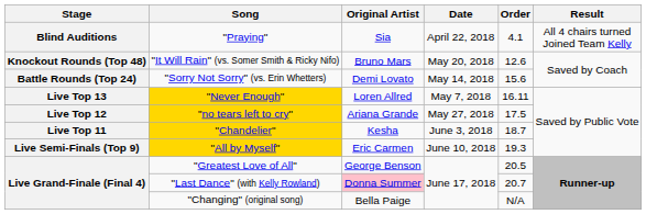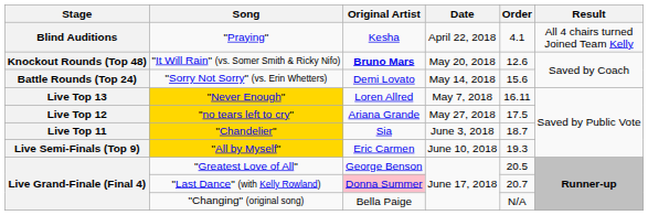 <table class="wikitable collapsible"   style="text-align:center; font-size:90%; line-height:16px;">
 <tr>
 <th scope="col">Stage</th>
 <th scope="col">Song</th>
 <th scope="col">Original Artist</th>
 <th scope="col">Date</th>
 <th scope="col">Order</th>
 <th scope="col">Result</th>
 </tr>
 <tr>
 <th scope="row">Blind Auditions</th>
 <td>"<a href='#'>Praying</a>"</td>
-<td><a href='#'>Sia</a></td>
+<td><a href='#'>Kesha</a></td>
 <td>April 22, 2018</td>
 <td>4.1</td>
 <td>All 4 chairs turned<br>Joined Team <a href='#'>Kelly</a></td>
 </tr>
 <tr>
 <th scope="row">Knockout Rounds (Top 48)</th>
 <td>"<a href='#'>It Will Rain</a>" <small>(vs. Somer Smith & Ricky Nifo)</small></td>
-<td><a href='#'>Bruno Mars</a></td>
+<td><strong><a href='#'>Bruno Mars</a></strong></td>
 <td>May 20, 2018</td>
 <td>12.6</td>
 <td rowspan="2">Saved by Coach</td>
 </tr>
 <tr>
 <th scope="row">Battle Rounds (Top 24)</th>
 <td>"<a href='#'>Sorry Not Sorry</a>" <small>(vs. Erin Whetters)</small></td>
 <td><a href='#'>Demi Lovato</a></td>
 <td>May 14, 2018</td>
 <td>15.6</td>
 </tr>
 <tr>
 <th scope="row">Live Top 13</th>
 <td style="background:gold;">"<a href='#'>Never Enough</a>"</td>
 <td><a href='#'>Loren Allred</a></td>
 <td>May 7, 2018</td>
 <td>16.11</td>
 <td rowspan="4">Saved by Public Vote</td>
 </tr>
 <tr>
 <th scope="row">Live Top 12</th>
 <td style="background:gold;">"<a href='#'>no tears left to cry</a>"</td>
 <td><a href='#'>Ariana Grande</a></td>
 <td>May 27, 2018</td>
 <td>17.5</td>
 </tr>
 <tr>
 <th scope="row">Live Top 11</th>
 <td style="background:gold;">"<a href='#'>Chandelier</a>"</td>
-<td><a href='#'>Kesha</a></td>
+<td><a href='#'>Sia</a></td>
 <td>June 3, 2018</td>
 <td>18.7</td>
 </tr>
 <tr>
 <th scope="row">Live Semi-Finals (Top 9)</th>
 <td style="background:gold;">"<a href='#'>All by Myself</a>"</td>
 <td><a href='#'>Eric Carmen</a></td>
 <td>June 10, 2018</td>
 <td>19.3</td>
 </tr>
 <tr>
 <th scope="row" rowspan="3">Live Grand-Finale (Final 4)</th>
 <td>"<a href='#'>Greatest Love of All</a>"</td>
 <td><a href='#'>George Benson</a></td>
 <td rowspan="3">June 17, 2018</td>
 <td>20.5</td>
 <td style="background:silver;"  rowspan="3"><strong>Runner-up</strong></td>
 </tr>
 <tr>
 <td>"<a href='#'>Last Dance</a>" <small>(with <a href='#'>Kelly Rowland</a>)</small></td>
 <td style="background: pink;"><a href='#'>Donna Summer</a></td>
 <td>20.7</td>
 </tr>
 <tr>
 <td>"Changing" <small>(original song)</small></td>
 <td>Bella Paige</td>
 <td>N/A</td>
 </tr>
 </table>
